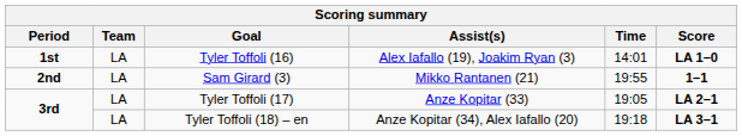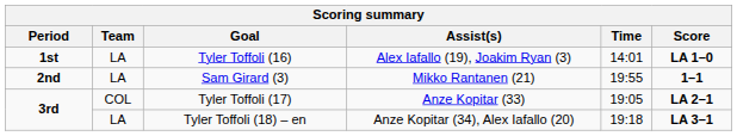 <table style="width:100%;" class="wikitable">
 <tr>
 <th colspan=6>Scoring summary</th>
 </tr>
 <tr>
 <th style="width:12%;">Period</th>
 <th style="width:7%;">Team</th>
 <th style="width:28%;">Goal</th>
 <th style="width:35%;">Assist(s)</th>
 <th style="width:7%;">Time</th>
 <th style="width:11%;">Score</th>
 </tr>
 <tr style="text-align:center;">
 <td style="text-align:center;"><strong>1st</strong></td>
 <td align=center>LA</td>
 <td><a href='#'>Tyler Toffoli</a> (16)</td>
 <td><a href='#'>Alex Iafallo</a> (19), <a href='#'>Joakim Ryan</a> (3)</td>
 <td align=center>14:01</td>
 <td align=center><strong>LA 1–0</strong></td>
 </tr>
 <tr style="text-align:center;">
 <td style="text-align:center;"><strong>2nd</strong></td>
 <td align=center>LA</td>
 <td><a href='#'>Sam Girard</a> (3)</td>
 <td><a href='#'>Mikko Rantanen</a> (21)</td>
 <td align=center>19:55</td>
 <td align=center><strong>1–1</strong></td>
 </tr>
 <tr style="text-align:center;">
 <td style="text-align:center;" rowspan="2"><strong>3rd</strong></td>
-<td align=center>LA</td>
+<td align=center>COL</td>
 <td>Tyler Toffoli (17)</td>
 <td><a href='#'>Anze Kopitar</a> (33)</td>
 <td align=center>19:05</td>
 <td align=center><strong>LA 2–1</strong></td>
 </tr>
 <tr style="text-align:center;">
 <td align=center>LA</td>
 <td>Tyler Toffoli (18) – en</td>
 <td>Anze Kopitar (34), Alex Iafallo (20)</td>
 <td align=center>19:18</td>
 <td align=center><strong>LA 3–1</strong></td>
 </tr>
 </table>
